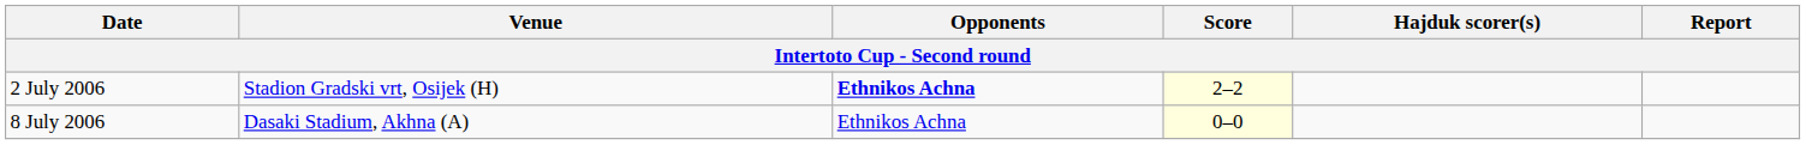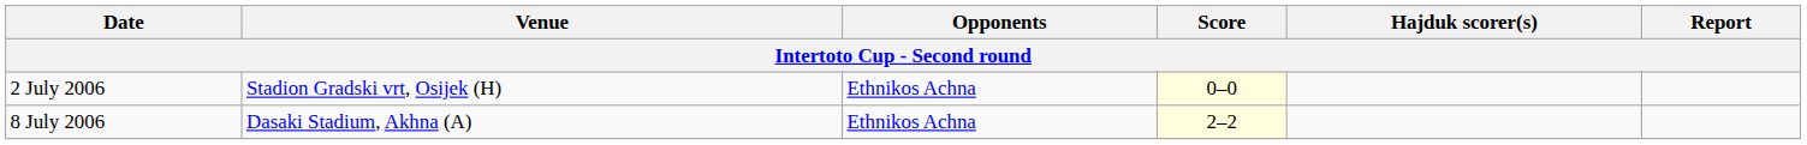 <table class="wikitable" width=85%; style="font-size:95%;">
 <tr>
 <th>Date</th>
 <th>Venue</th>
 <th>Opponents</th>
 <th>Score</th>
 <th>Hajduk scorer(s)</th>
 <th>Report</th>
 </tr>
 <tr>
 <th colspan=7><a href='#'>Intertoto Cup - Second round</a></th>
 </tr>
 <tr>
 <td>2 July 2006</td>
 <td><a href='#'>Stadion Gradski vrt</a>, <a href='#'>Osijek</a> (H)</td>
-<td><strong> <a href='#'>Ethnikos Achna</a></strong></td>
-<td align=center bgcolor=ffffdd>2–2</td>
+<td> <a href='#'>Ethnikos Achna</a></td>
+<td align=center bgcolor=ffffdd>0–0</td>
 <td></td>
 <td></td>
 </tr>
 <tr>
 <td>8 July 2006</td>
 <td><a href='#'>Dasaki Stadium</a>, <a href='#'>Akhna</a> (A)</td>
 <td> <a href='#'>Ethnikos Achna</a></td>
-<td align=center bgcolor=ffffdd>0–0</td>
+<td align=center bgcolor=ffffdd>2–2</td>
 <td></td>
 <td></td>
 </tr>
 <tr>
 </tr>
 </table>
